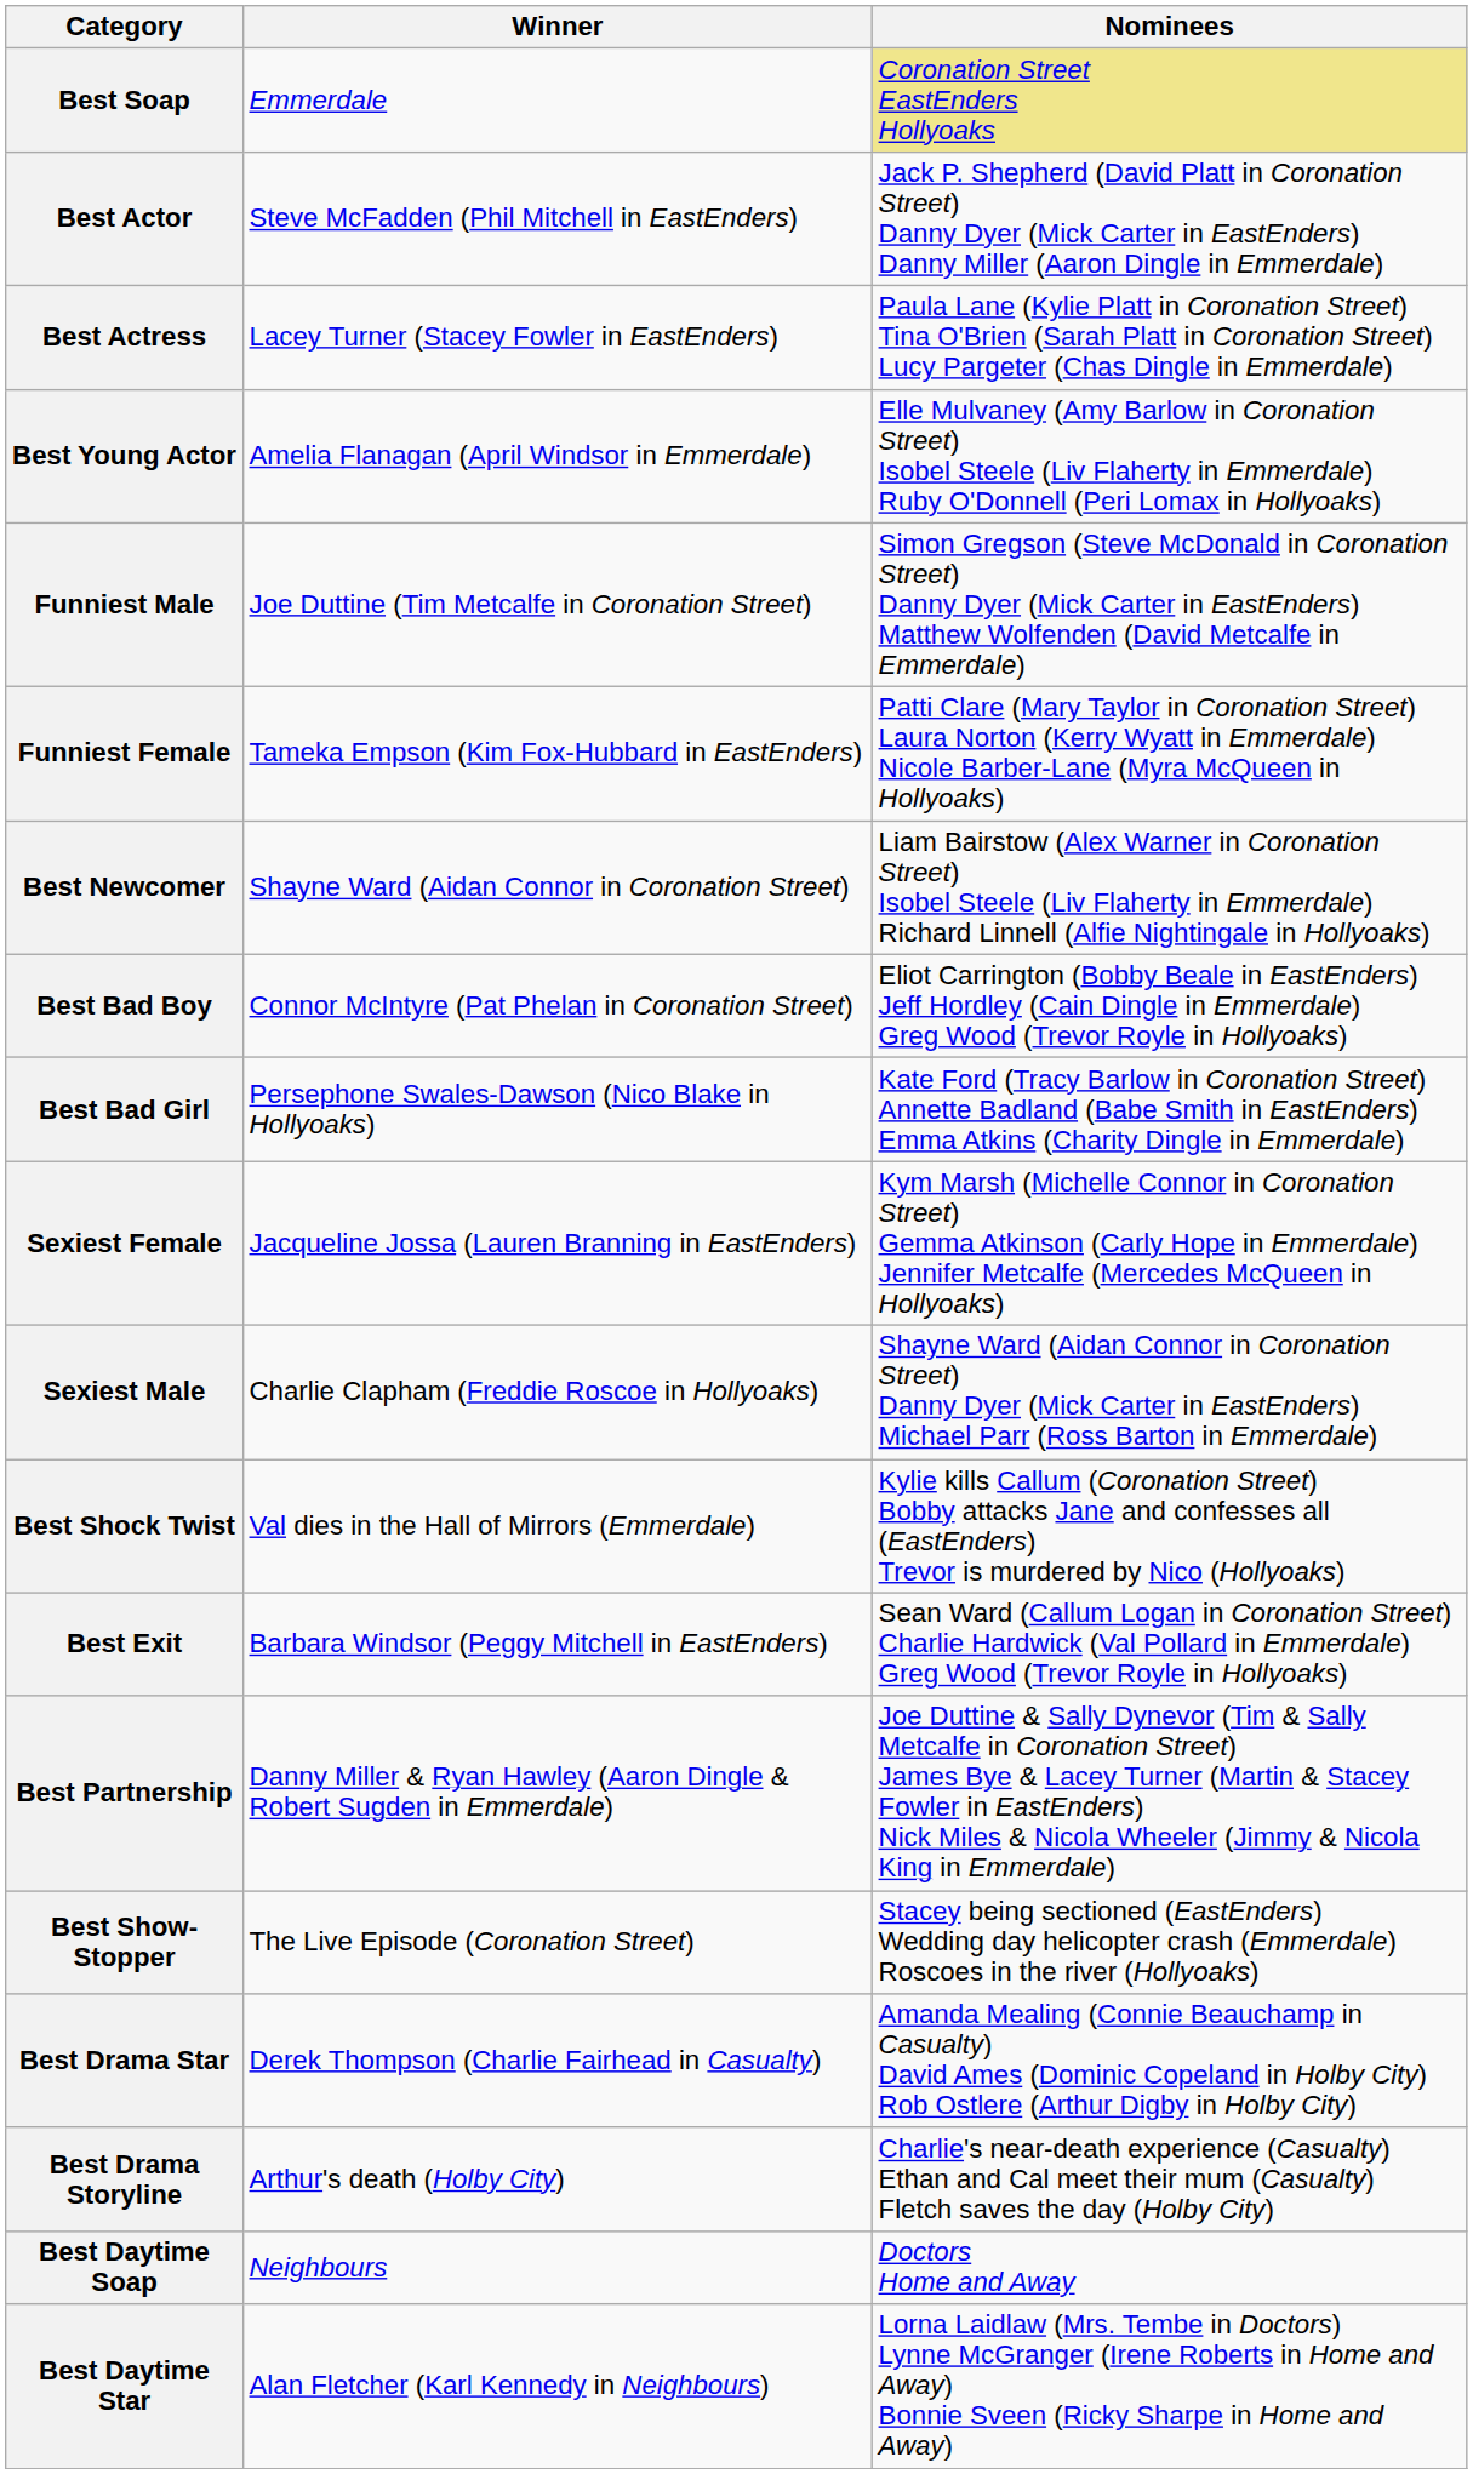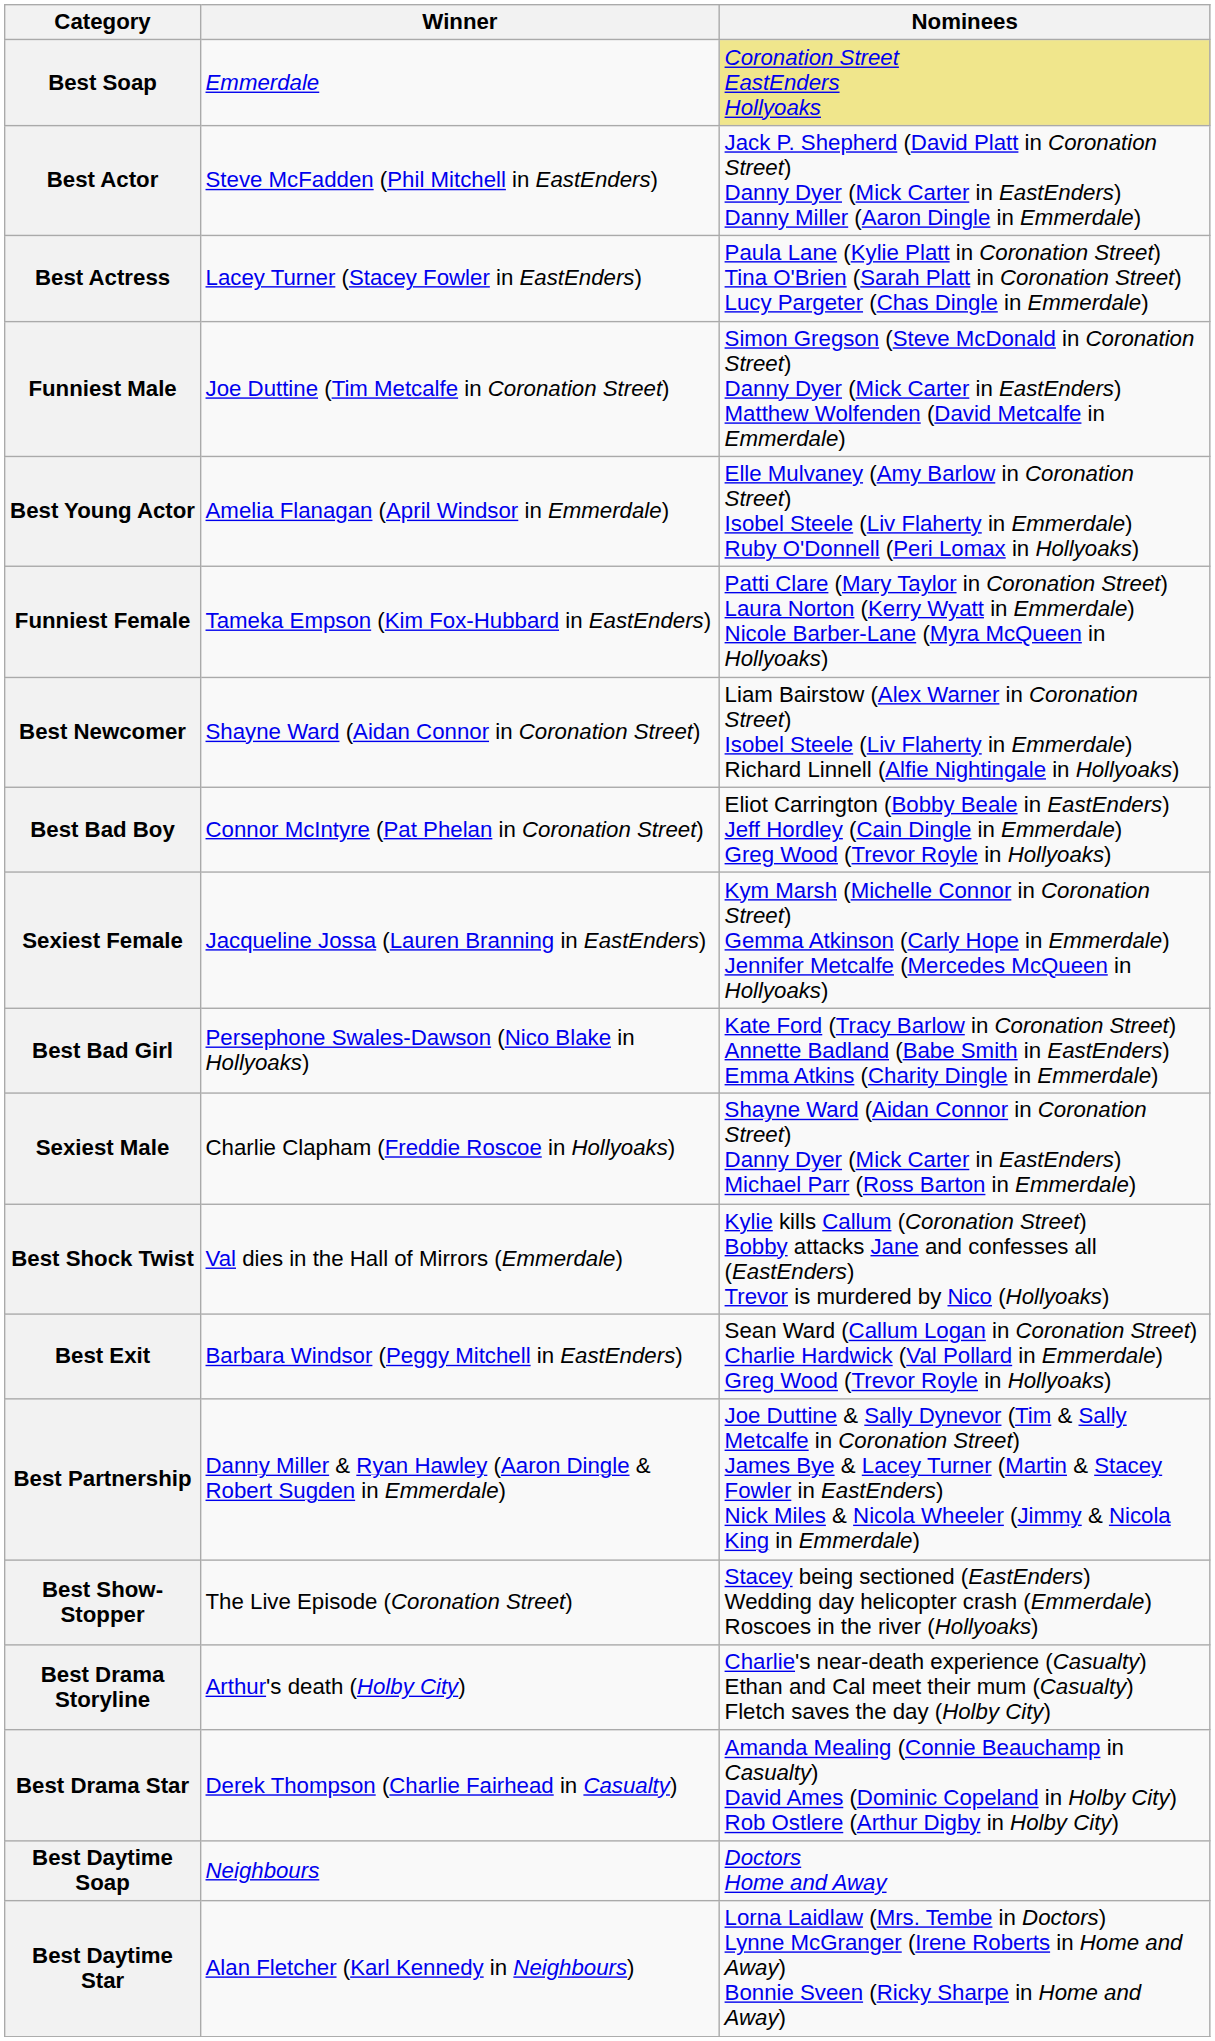 <table class="wikitable" style="font-size: 100%;">
 <tr>
 <th>Category</th>
 <th>Winner</th>
 <th>Nominees</th>
 </tr>
 <tr>
 <th>Best Soap</th>
 <td><em><a href='#'>Emmerdale</a></em></td>
 <td style="background: khaki;"><em><a href='#'>Coronation Street</a></em><br><em><a href='#'>EastEnders</a></em><br><em><a href='#'>Hollyoaks</a></em></td>
 </tr>
 <tr>
 <th>Best Actor</th>
 <td><a href='#'>Steve McFadden</a> (<a href='#'>Phil Mitchell</a> in <em>EastEnders</em>)</td>
 <td><a href='#'>Jack P. Shepherd</a> (<a href='#'>David Platt</a> in <em>Coronation Street</em>)<br><a href='#'>Danny Dyer</a> (<a href='#'>Mick Carter</a> in <em>EastEnders</em>)<br><a href='#'>Danny Miller</a> (<a href='#'>Aaron Dingle</a> in <em>Emmerdale</em>)</td>
 </tr>
 <tr>
 <th>Best Actress</th>
 <td><a href='#'>Lacey Turner</a> (<a href='#'>Stacey Fowler</a> in <em>EastEnders</em>)</td>
 <td><a href='#'>Paula Lane</a> (<a href='#'>Kylie Platt</a> in <em>Coronation Street</em>)<br><a href='#'>Tina O'Brien</a> (<a href='#'>Sarah Platt</a> in <em>Coronation Street</em>)<br><a href='#'>Lucy Pargeter</a> (<a href='#'>Chas Dingle</a> in <em>Emmerdale</em>)</td>
 </tr>
 <tr>
+<th>Funniest Male</th>
+<td><a href='#'>Joe Duttine</a> (<a href='#'>Tim Metcalfe</a> in <em>Coronation Street</em>)</td>
+<td><a href='#'>Simon Gregson</a> (<a href='#'>Steve McDonald</a> in <em>Coronation Street</em>)<br><a href='#'>Danny Dyer</a> (<a href='#'>Mick Carter</a> in <em>EastEnders</em>)<br><a href='#'>Matthew Wolfenden</a> (<a href='#'>David Metcalfe</a> in <em>Emmerdale</em>)</td>
+</tr>
+<tr>
 <th>Best Young Actor</th>
 <td><a href='#'>Amelia Flanagan</a> (<a href='#'>April Windsor</a> in <em>Emmerdale</em>)</td>
 <td><a href='#'>Elle Mulvaney</a> (<a href='#'>Amy Barlow</a> in <em>Coronation Street</em>)<br><a href='#'>Isobel Steele</a> (<a href='#'>Liv Flaherty</a> in <em>Emmerdale</em>)<br><a href='#'>Ruby O'Donnell</a> (<a href='#'>Peri Lomax</a> in <em>Hollyoaks</em>)</td>
-</tr>
-<tr>
-<th>Funniest Male</th>
-<td><a href='#'>Joe Duttine</a> (<a href='#'>Tim Metcalfe</a> in <em>Coronation Street</em>)</td>
-<td><a href='#'>Simon Gregson</a> (<a href='#'>Steve McDonald</a> in <em>Coronation Street</em>)<br><a href='#'>Danny Dyer</a> (<a href='#'>Mick Carter</a> in <em>EastEnders</em>)<br><a href='#'>Matthew Wolfenden</a> (<a href='#'>David Metcalfe</a> in <em>Emmerdale</em>)</td>
 </tr>
 <tr>
 <th>Funniest Female</th>
 <td><a href='#'>Tameka Empson</a> (<a href='#'>Kim Fox-Hubbard</a> in <em>EastEnders</em>)</td>
 <td><a href='#'>Patti Clare</a> (<a href='#'>Mary Taylor</a> in <em>Coronation Street</em>)<br><a href='#'>Laura Norton</a> (<a href='#'>Kerry Wyatt</a> in <em>Emmerdale</em>)<br><a href='#'>Nicole Barber-Lane</a> (<a href='#'>Myra McQueen</a> in <em>Hollyoaks</em>)</td>
 </tr>
 <tr>
 <th>Best Newcomer</th>
 <td><a href='#'>Shayne Ward</a> (<a href='#'>Aidan Connor</a> in <em>Coronation Street</em>)</td>
 <td>Liam Bairstow (<a href='#'>Alex Warner</a> in <em>Coronation Street</em>)<br><a href='#'>Isobel Steele</a> (<a href='#'>Liv Flaherty</a> in <em>Emmerdale</em>)<br>Richard Linnell (<a href='#'>Alfie Nightingale</a> in <em>Hollyoaks</em>)</td>
 </tr>
 <tr>
 <th>Best Bad Boy</th>
 <td><a href='#'>Connor McIntyre</a> (<a href='#'>Pat Phelan</a> in <em>Coronation Street</em>)</td>
 <td>Eliot Carrington (<a href='#'>Bobby Beale</a> in <em>EastEnders</em>)<br><a href='#'>Jeff Hordley</a> (<a href='#'>Cain Dingle</a> in <em>Emmerdale</em>)<br><a href='#'>Greg Wood</a> (<a href='#'>Trevor Royle</a> in <em>Hollyoaks</em>)</td>
 </tr>
 <tr>
+<th>Sexiest Female</th>
+<td><a href='#'>Jacqueline Jossa</a> (<a href='#'>Lauren Branning</a> in <em>EastEnders</em>)</td>
+<td><a href='#'>Kym Marsh</a> (<a href='#'>Michelle Connor</a> in <em>Coronation Street</em>)<br><a href='#'>Gemma Atkinson</a> (<a href='#'>Carly Hope</a> in <em>Emmerdale</em>)<br><a href='#'>Jennifer Metcalfe</a> (<a href='#'>Mercedes McQueen</a> in <em>Hollyoaks</em>)</td>
+</tr>
+<tr>
 <th>Best Bad Girl</th>
 <td><a href='#'>Persephone Swales-Dawson</a> (<a href='#'>Nico Blake</a> in <em>Hollyoaks</em>)</td>
 <td><a href='#'>Kate Ford</a> (<a href='#'>Tracy Barlow</a> in <em>Coronation Street</em>)<br><a href='#'>Annette Badland</a> (<a href='#'>Babe Smith</a> in <em>EastEnders</em>)<br><a href='#'>Emma Atkins</a> (<a href='#'>Charity Dingle</a> in <em>Emmerdale</em>)</td>
-</tr>
-<tr>
-<th>Sexiest Female</th>
-<td><a href='#'>Jacqueline Jossa</a> (<a href='#'>Lauren Branning</a> in <em>EastEnders</em>)</td>
-<td><a href='#'>Kym Marsh</a> (<a href='#'>Michelle Connor</a> in <em>Coronation Street</em>)<br><a href='#'>Gemma Atkinson</a> (<a href='#'>Carly Hope</a> in <em>Emmerdale</em>)<br><a href='#'>Jennifer Metcalfe</a> (<a href='#'>Mercedes McQueen</a> in <em>Hollyoaks</em>)</td>
 </tr>
 <tr>
 <th>Sexiest Male</th>
 <td>Charlie Clapham (<a href='#'>Freddie Roscoe</a> in <em>Hollyoaks</em>)</td>
 <td><a href='#'>Shayne Ward</a> (<a href='#'>Aidan Connor</a> in <em>Coronation Street</em>)<br><a href='#'>Danny Dyer</a> (<a href='#'>Mick Carter</a> in <em>EastEnders</em>)<br><a href='#'>Michael Parr</a> (<a href='#'>Ross Barton</a> in <em>Emmerdale</em>)</td>
 </tr>
 <tr>
 <th>Best Shock Twist</th>
 <td><a href='#'>Val</a> dies in the Hall of Mirrors (<em>Emmerdale</em>)</td>
 <td><a href='#'>Kylie</a> kills <a href='#'>Callum</a> (<em>Coronation Street</em>)<br><a href='#'>Bobby</a> attacks <a href='#'>Jane</a> and confesses all (<em>EastEnders</em>)<br><a href='#'>Trevor</a> is murdered by <a href='#'>Nico</a> (<em>Hollyoaks</em>)</td>
 </tr>
 <tr>
 <th>Best Exit</th>
 <td><a href='#'>Barbara Windsor</a> (<a href='#'>Peggy Mitchell</a> in <em>EastEnders</em>)</td>
 <td>Sean Ward (<a href='#'>Callum Logan</a> in <em>Coronation Street</em>)<br><a href='#'>Charlie Hardwick</a> (<a href='#'>Val Pollard</a> in <em>Emmerdale</em>)<br><a href='#'>Greg Wood</a> (<a href='#'>Trevor Royle</a> in <em>Hollyoaks</em>)</td>
 </tr>
 <tr>
 <th>Best Partnership</th>
 <td><a href='#'>Danny Miller</a> & <a href='#'>Ryan Hawley</a> (<a href='#'>Aaron Dingle</a> & <a href='#'>Robert Sugden</a> in <em>Emmerdale</em>)</td>
 <td><a href='#'>Joe Duttine</a> & <a href='#'>Sally Dynevor</a> (<a href='#'>Tim</a> & <a href='#'>Sally Metcalfe</a> in <em>Coronation Street</em>)<br><a href='#'>James Bye</a> & <a href='#'>Lacey Turner</a> (<a href='#'>Martin</a> & <a href='#'>Stacey Fowler</a> in <em>EastEnders</em>)<br><a href='#'>Nick Miles</a> & <a href='#'>Nicola Wheeler</a> (<a href='#'>Jimmy</a> & <a href='#'>Nicola King</a> in <em>Emmerdale</em>)</td>
 </tr>
 <tr>
 <th>Best Show-Stopper</th>
 <td>The Live Episode (<em>Coronation Street</em>)</td>
 <td><a href='#'>Stacey</a> being sectioned (<em>EastEnders</em>)<br>Wedding day helicopter crash (<em>Emmerdale</em>)<br>Roscoes in the river (<em>Hollyoaks</em>)</td>
 </tr>
 <tr>
+<th>Best Drama Storyline</th>
+<td><a href='#'>Arthur</a>'s death (<em><a href='#'>Holby City</a></em>)</td>
+<td><a href='#'>Charlie</a>'s near-death experience (<em>Casualty</em>)<br>Ethan and Cal meet their mum (<em>Casualty</em>)<br>Fletch saves the day (<em>Holby City</em>)</td>
+</tr>
+<tr>
 <th>Best Drama Star</th>
 <td><a href='#'>Derek Thompson</a> (<a href='#'>Charlie Fairhead</a> in <em><a href='#'>Casualty</a></em>)</td>
 <td><a href='#'>Amanda Mealing</a> (<a href='#'>Connie Beauchamp</a> in <em>Casualty</em>)<br><a href='#'>David Ames</a> (<a href='#'>Dominic Copeland</a> in <em>Holby City</em>)<br><a href='#'>Rob Ostlere</a> (<a href='#'>Arthur Digby</a> in <em>Holby City</em>)</td>
-</tr>
-<tr>
-<th>Best Drama Storyline</th>
-<td><a href='#'>Arthur</a>'s death (<em><a href='#'>Holby City</a></em>)</td>
-<td><a href='#'>Charlie</a>'s near-death experience (<em>Casualty</em>)<br>Ethan and Cal meet their mum (<em>Casualty</em>)<br>Fletch saves the day (<em>Holby City</em>)</td>
 </tr>
 <tr>
 <th>Best Daytime Soap</th>
 <td><em><a href='#'>Neighbours</a></em></td>
 <td><em><a href='#'>Doctors</a></em><br><em><a href='#'>Home and Away</a></em></td>
 </tr>
 <tr>
 <th>Best Daytime Star</th>
 <td><a href='#'>Alan Fletcher</a> (<a href='#'>Karl Kennedy</a> in <em><a href='#'>Neighbours</a></em>)</td>
 <td><a href='#'>Lorna Laidlaw</a> (<a href='#'>Mrs. Tembe</a> in <em>Doctors</em>)<br><a href='#'>Lynne McGranger</a> (<a href='#'>Irene Roberts</a> in <em>Home and Away</em>)<br><a href='#'>Bonnie Sveen</a> (<a href='#'>Ricky Sharpe</a> in <em>Home and Away</em>)</td>
 </tr>
 <tr>
 </tr>
 </table>
